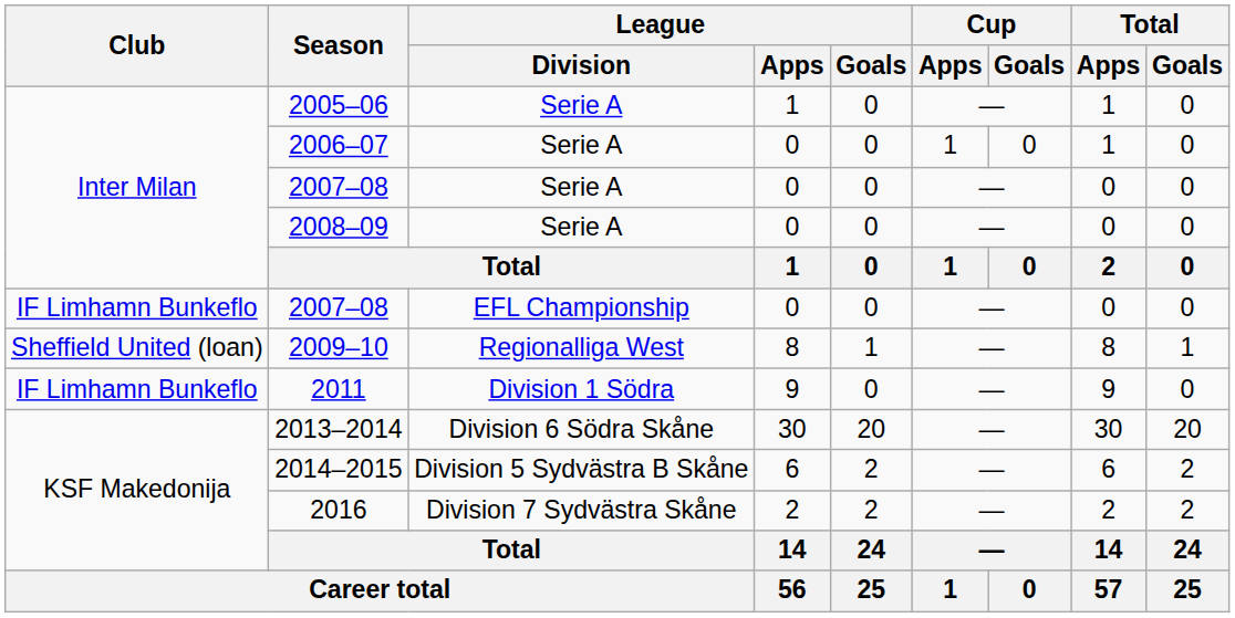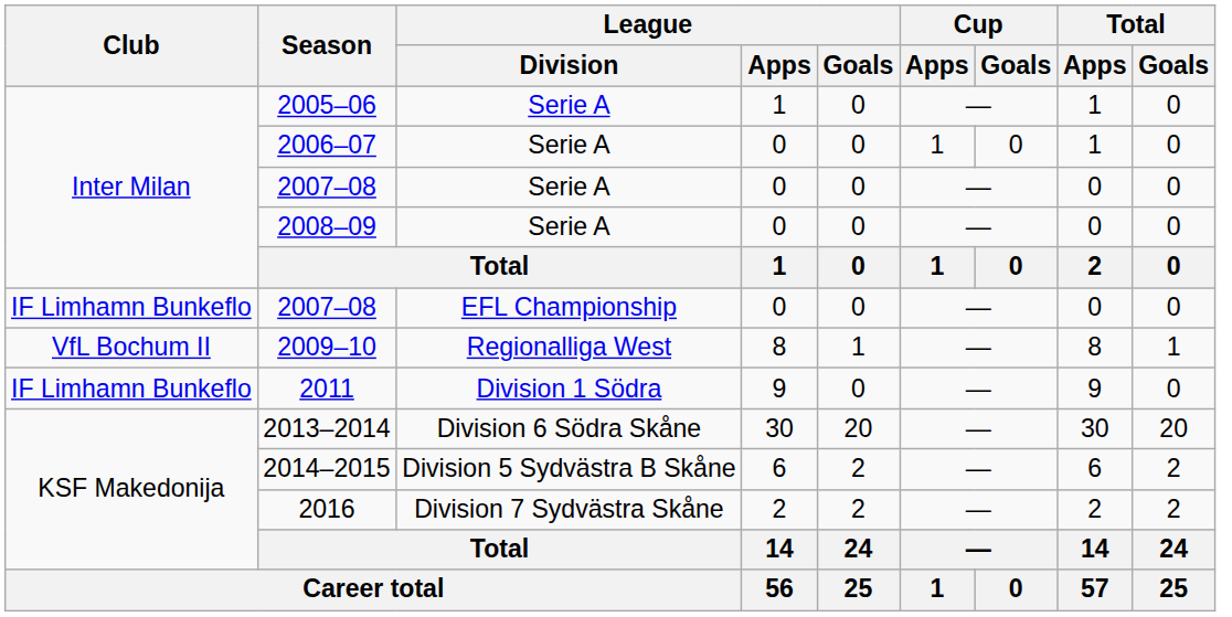 <table class="wikitable" style="text-align:center">
 <tr>
 <th rowspan="2">Club</th>
 <th rowspan="2">Season</th>
 <th colspan="3">League</th>
 <th colspan="2">Cup</th>
 <th colspan="2">Total</th>
 </tr>
 <tr>
 <th>Division</th>
 <th>Apps</th>
 <th>Goals</th>
 <th>Apps</th>
 <th>Goals</th>
 <th>Apps</th>
 <th>Goals</th>
 </tr>
 <tr>
 <td rowspan="5"><a href='#'>Inter Milan</a></td>
 <td><a href='#'>2005–06</a></td>
 <td><a href='#'>Serie A</a></td>
 <td>1</td>
 <td>0</td>
 <td colspan="2">—</td>
 <td>1</td>
 <td>0</td>
 </tr>
 <tr>
 <td><a href='#'>2006–07</a></td>
 <td>Serie A</td>
 <td>0</td>
 <td>0</td>
 <td>1</td>
 <td>0</td>
 <td>1</td>
 <td>0</td>
 </tr>
 <tr>
 <td><a href='#'>2007–08</a></td>
 <td>Serie A</td>
 <td>0</td>
 <td>0</td>
 <td colspan="2">—</td>
 <td>0</td>
 <td>0</td>
 </tr>
 <tr>
 <td><a href='#'>2008–09</a></td>
 <td>Serie A</td>
 <td>0</td>
 <td>0</td>
 <td colspan="2">—</td>
 <td>0</td>
 <td>0</td>
 </tr>
 <tr>
 <th colspan="2">Total</th>
 <th>1</th>
 <th>0</th>
 <th>1</th>
 <th>0</th>
 <th>2</th>
 <th>0</th>
 </tr>
 <tr>
 <td><a href='#'>IF Limhamn Bunkeflo</a></td>
 <td><a href='#'>2007–08</a></td>
 <td><a href='#'>EFL Championship</a></td>
 <td>0</td>
 <td>0</td>
 <td colspan="2">—</td>
 <td>0</td>
 <td>0</td>
 </tr>
 <tr>
-<td><a href='#'>Sheffield United</a> (loan)</td>
+<td><a href='#'>VfL Bochum II</a></td>
 <td><a href='#'>2009–10</a></td>
 <td><a href='#'>Regionalliga West</a></td>
 <td>8</td>
 <td>1</td>
 <td colspan="2">—</td>
 <td>8</td>
 <td>1</td>
 </tr>
 <tr>
 <td><a href='#'>IF Limhamn Bunkeflo</a></td>
 <td><a href='#'>2011</a></td>
 <td><a href='#'>Division 1 Södra</a></td>
 <td>9</td>
 <td>0</td>
 <td colspan="2">—</td>
 <td>9</td>
 <td>0</td>
 </tr>
 <tr>
 <td rowspan="4">KSF Makedonija</td>
 <td>2013–2014</td>
 <td>Division 6 Södra Skåne</td>
 <td>30</td>
 <td>20</td>
 <td colspan="2">—</td>
 <td>30</td>
 <td>20</td>
 </tr>
 <tr>
 <td>2014–2015</td>
 <td>Division 5 Sydvästra B Skåne</td>
 <td>6</td>
 <td>2</td>
 <td colspan="2">—</td>
 <td>6</td>
 <td>2</td>
 </tr>
 <tr>
 <td>2016</td>
 <td>Division 7 Sydvästra Skåne</td>
 <td>2</td>
 <td>2</td>
 <td colspan="2">—</td>
 <td>2</td>
 <td>2</td>
 </tr>
 <tr>
 <th colspan="2">Total</th>
 <th>14</th>
 <th>24</th>
 <th colspan="2">—</th>
 <th>14</th>
 <th>24</th>
 </tr>
 <tr>
 <th colspan="3">Career total</th>
 <th>56</th>
 <th>25</th>
 <th>1</th>
 <th>0</th>
 <th>57</th>
 <th>25</th>
 </tr>
 </table>
